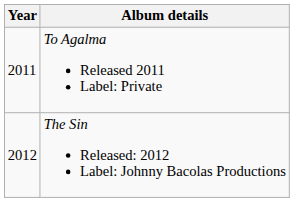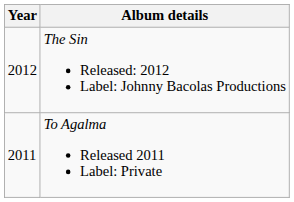 <table class="wikitable">
 <tr>
 <th>Year</th>
 <th>Album details</th>
 </tr>
 <tr>
+<td>2012</td>
+<td><em>The Sin</em><br><ul><li>Released: 2012</li><li>Label: Johnny Bacolas Productions</li></ul></td>
+</tr>
+<tr>
 <td>2011</td>
 <td><em>To Agalma</em><br><ul><li>Released 2011</li><li>Label: Private</li></ul></td>
 </tr>
-<tr>
-<td>2012</td>
-<td><em>The Sin</em><br><ul><li>Released: 2012</li><li>Label: Johnny Bacolas Productions</li></ul></td>
-</tr>
 </table>
